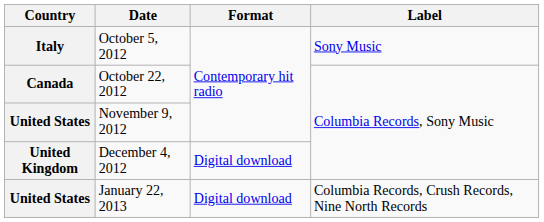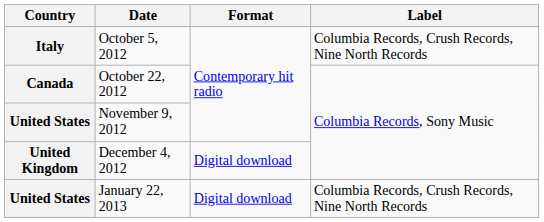 <table class="wikitable plainrowheaders">
 <tr>
 <th scope="col">Country</th>
 <th scope="col">Date</th>
 <th scope="col">Format</th>
 <th scope="col">Label</th>
 </tr>
 <tr>
 <th scope="row">Italy</th>
 <td>October 5, 2012</td>
 <td rowspan="3"><a href='#'>Contemporary hit radio</a></td>
-<td><a href='#'>Sony Music</a></td>
+<td>Columbia Records, Crush Records, Nine North Records</td>
 </tr>
 <tr>
 <th scope="row">Canada</th>
 <td>October 22, 2012</td>
 <td rowspan="3"><a href='#'>Columbia Records</a>, Sony Music</td>
 </tr>
 <tr>
 <th scope="row">United States</th>
 <td>November 9, 2012</td>
 </tr>
 <tr>
 <th scope="row">United Kingdom</th>
 <td>December 4, 2012</td>
 <td><a href='#'>Digital download</a></td>
 </tr>
 <tr>
 <th scope="row">United States</th>
 <td>January 22, 2013</td>
 <td><a href='#'>Digital download</a></td>
 <td>Columbia Records, Crush Records, Nine North Records</td>
 </tr>
 </table>
